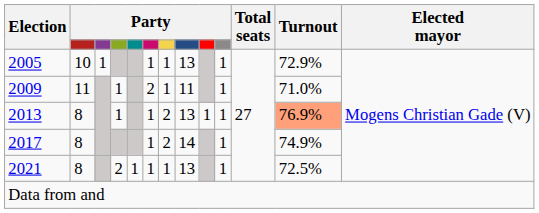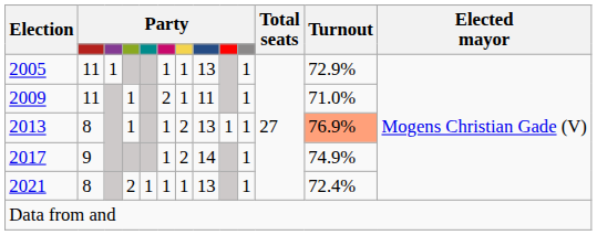 <table class="wikitable">
 <tr>
 <th rowspan=2>Election</th>
 <th colspan=9>Party</th>
 <th rowspan=2>Total<br>seats</th>
 <th rowspan=2>Turnout</th>
 <th rowspan=2>Elected<br>mayor</th>
 </tr>
 <tr>
 <td style="background:#B5211D;"><strong><a href='#'></a></strong></td>
 <td style="background:#843A93;"><strong><a href='#'></a></strong></td>
 <td style="background:#89A920;"><strong><a href='#'></a></strong></td>
 <td style="background:#008C8C;"><strong><a href='#'></a></strong></td>
 <td style="background:#C9096C;"><strong><a href='#'></a></strong></td>
 <td style="background:#F4D44D;"><strong><a href='#'></a></strong></td>
 <td style="background:#254C85;"><strong><a href='#'></a></strong></td>
 <td style="background:#FF0000;"><strong><a href='#'></a></strong></td>
 <td style="background:#8B8989;"><strong></strong></td>
 </tr>
 <tr>
 <td><a href='#'>2005</a></td>
-<td>10</td>
+<td>11</td>
 <td>1</td>
 <td style="background:#CDC9C9;"></td>
 <td style="background:#CDC9C9;"></td>
 <td>1</td>
 <td>1</td>
 <td>13</td>
 <td style="background:#CDC9C9;" rowspan=2></td>
 <td>1</td>
 <td rowspan=5>27</td>
 <td>72.9%</td>
 <td rowspan=5><a href='#'>Mogens Christian Gade</a> (V)</td>
 </tr>
 <tr>
 <td><a href='#'>2009</a></td>
 <td>11</td>
 <td style="background:#CDC9C9;" rowspan=3></td>
 <td>1</td>
 <td style="background:#CDC9C9;"></td>
 <td>2</td>
 <td>1</td>
 <td>11</td>
 <td>1</td>
 <td>71.0%</td>
 </tr>
 <tr>
 <td><a href='#'>2013</a></td>
 <td>8</td>
 <td>1</td>
 <td style="background:#CDC9C9;"></td>
 <td>1</td>
 <td>2</td>
 <td>13</td>
 <td>1</td>
 <td>1</td>
 <td style="background: lightsalmon;">76.9%</td>
 </tr>
 <tr>
 <td><a href='#'>2017</a></td>
-<td>8</td>
+<td>9</td>
 <td style="background:#CDC9C9;"></td>
 <td style="background:#CDC9C9;"></td>
 <td>1</td>
 <td>2</td>
 <td>14</td>
 <td style="background:#CDC9C9;"></td>
 <td>1</td>
 <td>74.9%</td>
 </tr>
 <tr>
 <td><a href='#'>2021</a></td>
 <td>8</td>
 <td style="background:#CDC9C9;"></td>
 <td>2</td>
 <td>1</td>
 <td>1</td>
 <td>1</td>
 <td>13</td>
 <td style="background:#CDC9C9;"></td>
 <td>1</td>
-<td>72.5%</td>
+<td>72.4%</td>
 </tr>
 <tr>
 <td colspan=14>Data from  and </td>
 </tr>
 </table>
